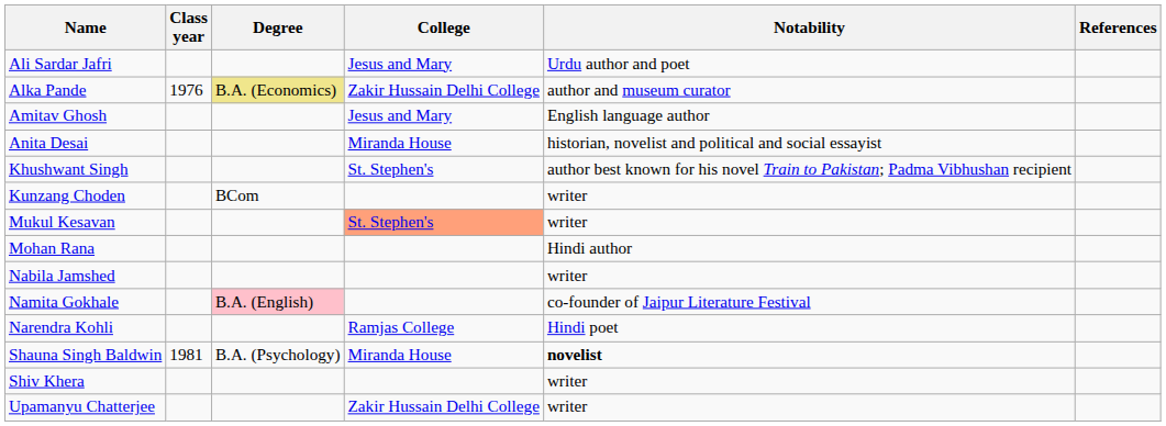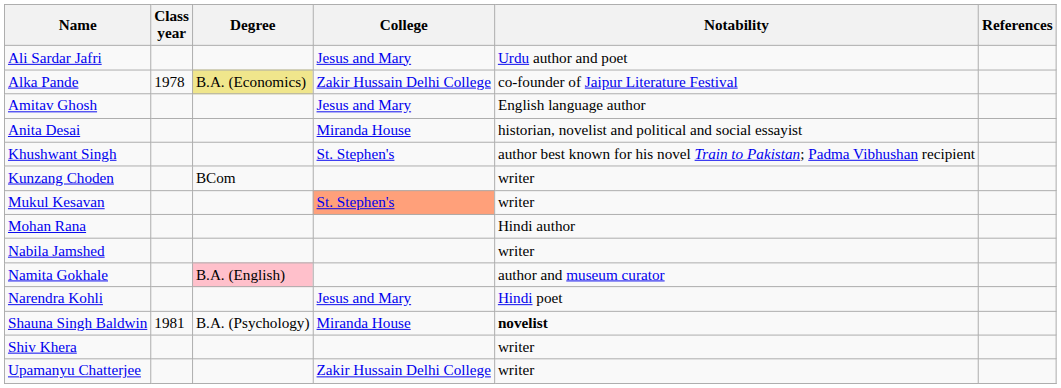 <table class="wikitable">
 <tr>
 <th>Name</th>
 <th>Class<br>year</th>
 <th>Degree</th>
 <th>College</th>
 <th>Notability</th>
 <th>References</th>
 </tr>
 <tr>
 <td><a href='#'>Ali Sardar Jafri</a></td>
 <td></td>
 <td></td>
 <td><a href='#'>Jesus and Mary</a></td>
 <td><a href='#'>Urdu</a> author and poet</td>
 <td></td>
 </tr>
 <tr>
 <td><a href='#'>Alka Pande</a></td>
-<td>1976</td>
+<td>1978</td>
 <td style="background: khaki;">B.A. (Economics)</td>
 <td><a href='#'>Zakir Hussain Delhi College</a></td>
-<td>author and <a href='#'>museum curator</a></td>
+<td>co-founder of <a href='#'>Jaipur Literature Festival</a></td>
 <td></td>
 </tr>
 <tr>
 <td><a href='#'>Amitav Ghosh</a></td>
 <td></td>
 <td></td>
 <td><a href='#'>Jesus and Mary</a></td>
 <td>English language author</td>
 <td></td>
 </tr>
 <tr>
 <td><a href='#'>Anita Desai</a></td>
 <td></td>
 <td></td>
 <td><a href='#'>Miranda House</a></td>
 <td>historian, novelist and political and social essayist</td>
 <td></td>
 </tr>
 <tr>
 <td><a href='#'>Khushwant Singh</a></td>
 <td></td>
 <td></td>
 <td><a href='#'>St. Stephen's</a></td>
 <td>author best known for his novel <em><a href='#'>Train to Pakistan</a></em>; <a href='#'>Padma Vibhushan</a> recipient</td>
 <td></td>
 </tr>
 <tr>
 <td><a href='#'>Kunzang Choden</a></td>
 <td></td>
 <td>BCom</td>
 <td></td>
 <td>writer</td>
 <td></td>
 </tr>
 <tr>
 <td><a href='#'>Mukul Kesavan</a></td>
 <td></td>
 <td></td>
 <td style="background: lightsalmon;"><a href='#'>St. Stephen's</a></td>
 <td>writer</td>
 <td></td>
 </tr>
 <tr>
 <td><a href='#'>Mohan Rana</a></td>
 <td></td>
 <td></td>
 <td></td>
 <td>Hindi author</td>
 <td></td>
 </tr>
 <tr>
 <td><a href='#'>Nabila Jamshed</a></td>
 <td></td>
 <td></td>
 <td></td>
 <td>writer</td>
 <td></td>
 </tr>
 <tr>
 <td><a href='#'>Namita Gokhale</a></td>
 <td></td>
 <td style="background: pink;">B.A. (English)</td>
 <td></td>
-<td>co-founder of <a href='#'>Jaipur Literature Festival</a></td>
+<td>author and <a href='#'>museum curator</a></td>
 <td></td>
 </tr>
 <tr>
 <td><a href='#'>Narendra Kohli</a></td>
 <td></td>
 <td></td>
-<td><a href='#'>Ramjas College</a></td>
+<td><a href='#'>Jesus and Mary</a></td>
 <td><a href='#'>Hindi</a> poet</td>
 <td></td>
 </tr>
 <tr>
 <td><a href='#'>Shauna Singh Baldwin</a></td>
 <td>1981</td>
 <td>B.A. (Psychology)</td>
 <td><a href='#'>Miranda House</a></td>
 <td><strong>novelist</strong></td>
 <td></td>
 </tr>
 <tr>
 <td><a href='#'>Shiv Khera</a></td>
 <td></td>
 <td></td>
 <td></td>
 <td>writer</td>
 <td></td>
 </tr>
 <tr>
 <td><a href='#'>Upamanyu Chatterjee</a></td>
 <td></td>
 <td></td>
 <td><a href='#'>Zakir Hussain Delhi College</a></td>
 <td>writer</td>
 <td></td>
 </tr>
 </table>
